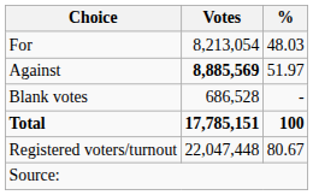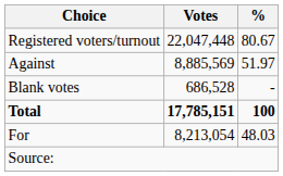 <table class=wikitable style=text-align:right>
 <tr>
 <th>Choice</th>
 <th>Votes</th>
 <th>%</th>
 </tr>
 <tr>
-<td align=left>For</td>
-<td>8,213,054</td>
-<td>48.03</td>
+<td align=left>Registered voters/turnout</td>
+<td>22,047,448</td>
+<td>80.67</td>
 </tr>
 <tr>
 <td align=left>Against</td>
-<td><strong>8,885,569</strong></td>
+<td>8,885,569</td>
 <td>51.97</td>
 </tr>
 <tr>
 <td align=left>Blank votes</td>
 <td>686,528</td>
 <td>-</td>
 </tr>
 <tr>
 <td align=left><strong>Total</strong></td>
 <td><strong>17,785,151</strong></td>
 <td><strong>100</strong></td>
 </tr>
 <tr>
-<td align=left>Registered voters/turnout</td>
-<td>22,047,448</td>
-<td>80.67</td>
+<td align=left>For</td>
+<td>8,213,054</td>
+<td>48.03</td>
 </tr>
 <tr>
 <td colspan=3 align=left>Source: </td>
 </tr>
 </table>
